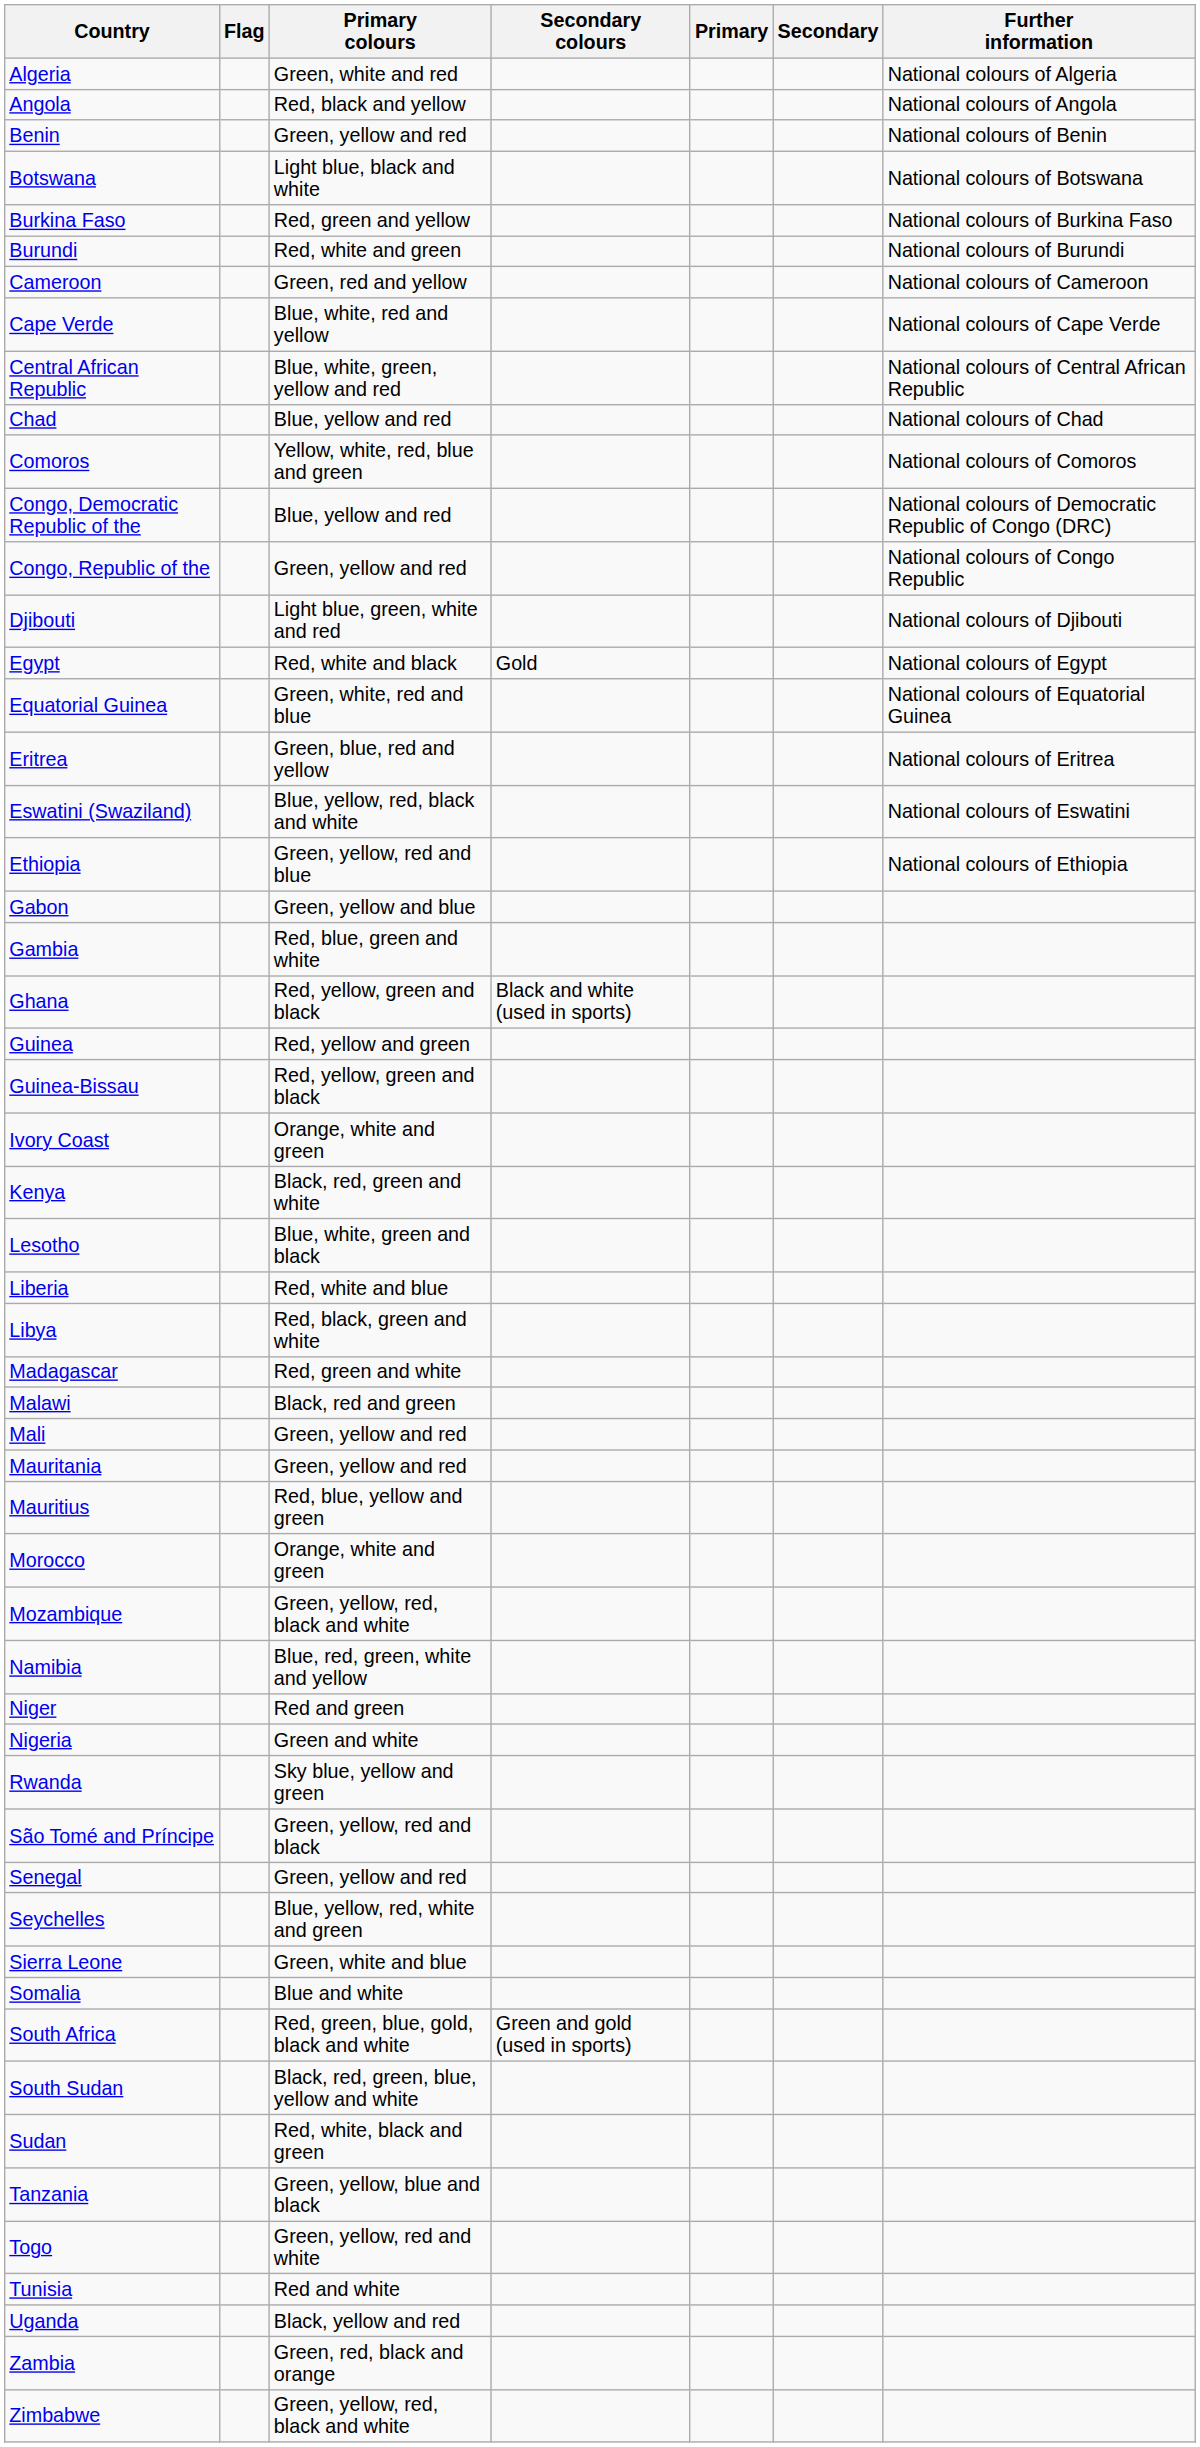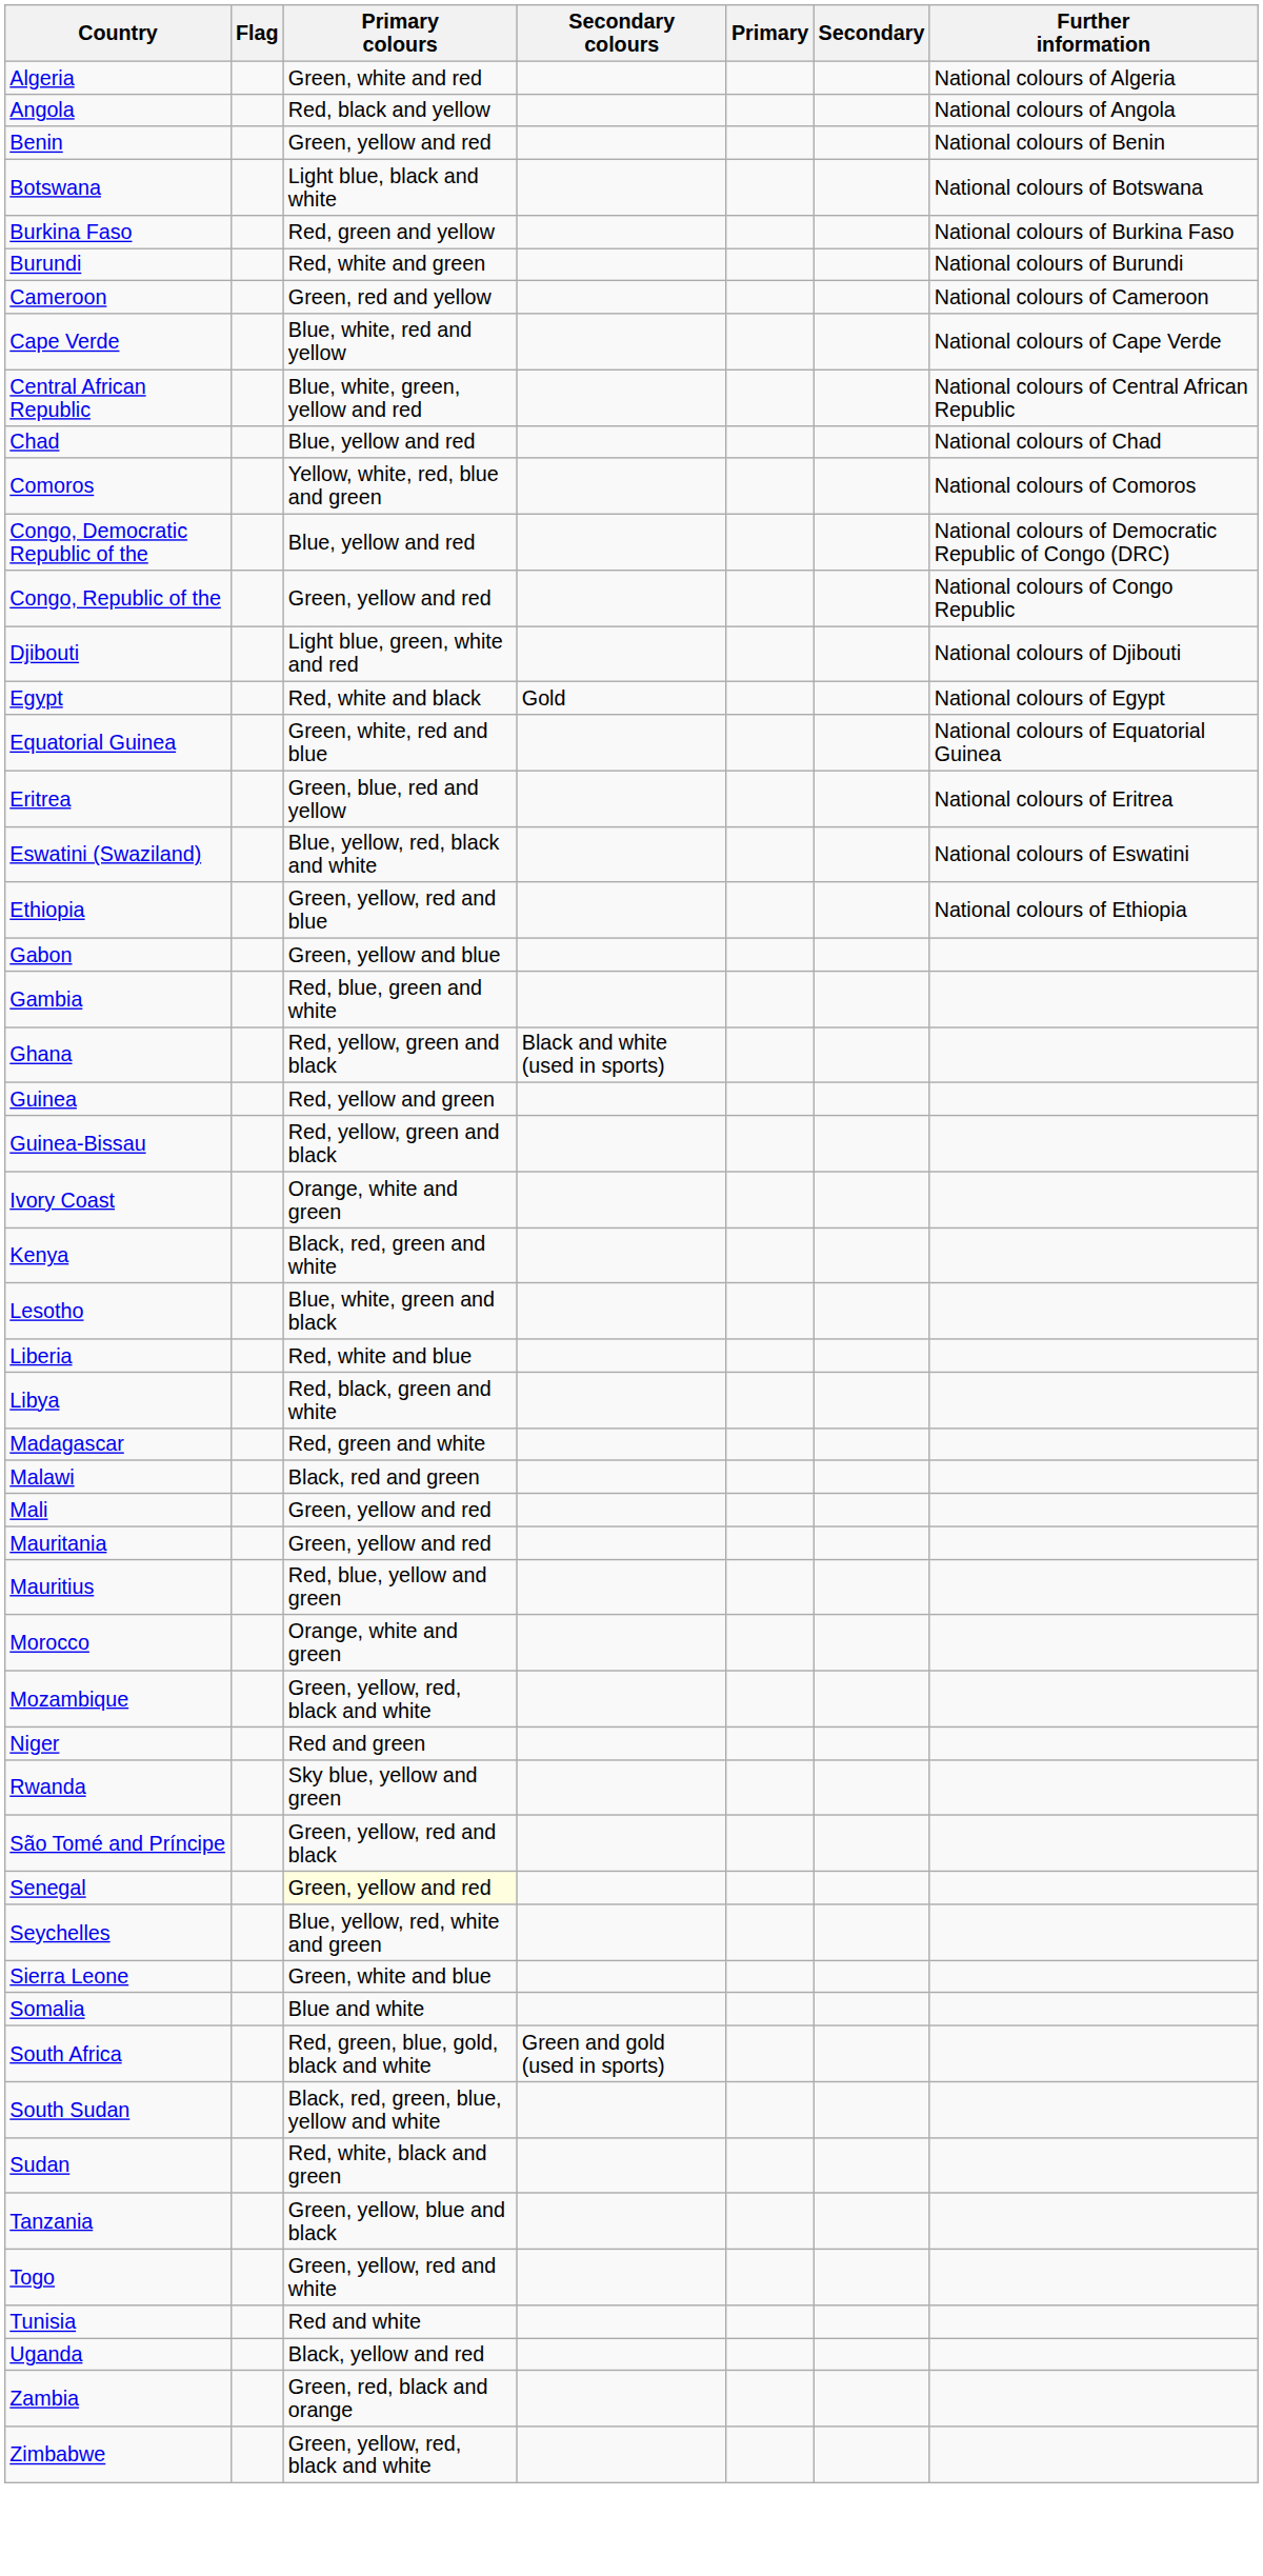 <table class="wikitable sortable" style="font-size:90%">
 <tr>
 <th style="width:150px">Country</th>
 <th class="unsortable">Flag</th>
 <th>Primary<br>colours</th>
 <th>Secondary<br>colours</th>
 <th>Primary</th>
 <th>Secondary</th>
 <th>Further<br>information</th>
 </tr>
 <tr>
 <td><a href='#'>Algeria</a></td>
 <td style="text-align:center"></td>
 <td>Green, white and red</td>
 <td></td>
 <td></td>
 <td></td>
 <td>National colours of Algeria</td>
 </tr>
 <tr>
 <td><a href='#'>Angola</a></td>
 <td style="text-align:center"></td>
 <td>Red, black and yellow</td>
 <td></td>
 <td></td>
 <td></td>
 <td>National colours of Angola</td>
 </tr>
 <tr>
 <td><a href='#'>Benin</a></td>
 <td style="text-align:center"></td>
 <td>Green, yellow and red</td>
 <td></td>
 <td></td>
 <td></td>
 <td>National colours of Benin</td>
 </tr>
 <tr>
 <td><a href='#'>Botswana</a></td>
 <td style="text-align:center"></td>
 <td>Light blue, black and white</td>
 <td></td>
 <td></td>
 <td></td>
 <td>National colours of Botswana</td>
 </tr>
 <tr>
 <td><a href='#'>Burkina Faso</a></td>
 <td style="text-align:center"></td>
 <td>Red, green and yellow</td>
 <td></td>
 <td></td>
 <td></td>
 <td>National colours of Burkina Faso</td>
 </tr>
 <tr>
 <td><a href='#'>Burundi</a></td>
 <td style="text-align:center"></td>
 <td>Red, white and green</td>
 <td></td>
 <td></td>
 <td></td>
 <td>National colours of Burundi</td>
 </tr>
 <tr>
 <td><a href='#'>Cameroon</a></td>
 <td style="text-align:center"></td>
 <td>Green, red and yellow</td>
 <td></td>
 <td></td>
 <td></td>
 <td>National colours of Cameroon</td>
 </tr>
 <tr>
 <td><a href='#'>Cape Verde</a></td>
 <td style="text-align:center"></td>
 <td>Blue, white, red and yellow</td>
 <td></td>
 <td></td>
 <td></td>
 <td>National colours of Cape Verde</td>
 </tr>
 <tr>
 <td><a href='#'>Central African Republic</a></td>
 <td style="text-align:center"></td>
 <td>Blue, white, green, yellow and red</td>
 <td></td>
 <td><br></td>
 <td></td>
 <td>National colours of Central African Republic</td>
 </tr>
 <tr>
 <td><a href='#'>Chad</a></td>
 <td style="text-align:center"></td>
 <td>Blue, yellow and red</td>
 <td></td>
 <td></td>
 <td></td>
 <td>National colours of Chad</td>
 </tr>
 <tr>
 <td><a href='#'>Comoros</a></td>
 <td style="text-align:center"></td>
 <td>Yellow, white, red, blue and green</td>
 <td></td>
 <td><br></td>
 <td></td>
 <td>National colours of Comoros</td>
 </tr>
 <tr>
 <td><a href='#'>Congo, Democratic Republic of the</a></td>
 <td style="text-align:center"></td>
 <td>Blue, yellow and red</td>
 <td></td>
 <td></td>
 <td></td>
 <td>National colours of Democratic Republic of Congo (DRC)</td>
 </tr>
 <tr>
 <td><a href='#'>Congo, Republic of the</a></td>
 <td style="text-align:center"></td>
 <td>Green, yellow and red</td>
 <td></td>
 <td></td>
 <td></td>
 <td>National colours of Congo Republic</td>
 </tr>
 <tr>
 <td><a href='#'>Djibouti</a></td>
 <td style="text-align:center"></td>
 <td>Light blue, green, white and red</td>
 <td></td>
 <td></td>
 <td></td>
 <td>National colours of Djibouti</td>
 </tr>
 <tr>
 <td><a href='#'>Egypt</a></td>
 <td style="text-align:center"></td>
 <td>Red, white and black</td>
 <td>Gold</td>
 <td></td>
 <td></td>
 <td>National colours of Egypt</td>
 </tr>
 <tr>
 <td><a href='#'>Equatorial Guinea</a></td>
 <td style="text-align:center"></td>
 <td>Green, white, red and blue</td>
 <td></td>
 <td></td>
 <td></td>
 <td>National colours of Equatorial Guinea</td>
 </tr>
 <tr>
 <td><a href='#'>Eritrea</a></td>
 <td style="text-align:center"></td>
 <td>Green, blue, red and yellow</td>
 <td></td>
 <td></td>
 <td></td>
 <td>National colours of Eritrea</td>
 </tr>
 <tr>
 <td><a href='#'>Eswatini (Swaziland)</a></td>
 <td style="text-align:center"></td>
 <td>Blue, yellow, red, black and white</td>
 <td></td>
 <td><br></td>
 <td></td>
 <td>National colours of Eswatini</td>
 </tr>
 <tr>
 <td><a href='#'>Ethiopia</a></td>
 <td style="text-align:center"></td>
 <td>Green, yellow, red and blue</td>
 <td></td>
 <td></td>
 <td></td>
 <td>National colours of Ethiopia</td>
 </tr>
 <tr>
 <td><a href='#'>Gabon</a></td>
 <td style="text-align:center"></td>
 <td>Green, yellow and blue</td>
 <td></td>
 <td></td>
 <td></td>
 <td></td>
 </tr>
 <tr>
 <td><a href='#'>Gambia</a></td>
 <td style="text-align:center"></td>
 <td>Red, blue, green and white</td>
 <td></td>
 <td></td>
 <td></td>
 <td></td>
 </tr>
 <tr>
 <td><a href='#'>Ghana</a></td>
 <td style="text-align:center"></td>
 <td>Red, yellow, green and black</td>
 <td>Black and white (used in sports)</td>
 <td></td>
 <td></td>
 <td></td>
 </tr>
 <tr>
 <td><a href='#'>Guinea</a></td>
 <td style="text-align:center"></td>
 <td>Red, yellow and green</td>
 <td></td>
 <td></td>
 <td></td>
 <td></td>
 </tr>
 <tr>
 <td><a href='#'>Guinea-Bissau</a></td>
 <td style="text-align:center"></td>
 <td>Red, yellow, green and black</td>
 <td></td>
 <td></td>
 <td></td>
 <td></td>
 </tr>
 <tr>
 <td><a href='#'>Ivory Coast</a></td>
 <td style="text-align:center"></td>
 <td>Orange, white and green</td>
 <td></td>
 <td></td>
 <td></td>
 <td></td>
 </tr>
 <tr>
 <td><a href='#'>Kenya</a></td>
 <td style="text-align:center"></td>
 <td>Black, red, green and white</td>
 <td></td>
 <td></td>
 <td></td>
 <td></td>
 </tr>
 <tr>
 <td><a href='#'>Lesotho</a></td>
 <td style="text-align:center"></td>
 <td>Blue, white, green and black</td>
 <td></td>
 <td></td>
 <td></td>
 <td></td>
 </tr>
 <tr>
 <td><a href='#'>Liberia</a></td>
 <td style="text-align:center"></td>
 <td>Red, white and blue</td>
 <td></td>
 <td></td>
 <td></td>
 <td></td>
 </tr>
 <tr>
 <td><a href='#'>Libya</a></td>
 <td style="text-align:center"></td>
 <td>Red, black, green and white</td>
 <td></td>
 <td></td>
 <td></td>
 <td></td>
 </tr>
 <tr>
 <td><a href='#'>Madagascar</a></td>
 <td style="text-align:center"></td>
 <td>Red, green and white</td>
 <td></td>
 <td></td>
 <td></td>
 <td></td>
 </tr>
 <tr>
 <td><a href='#'>Malawi</a></td>
 <td style="text-align:center"></td>
 <td>Black, red and green</td>
 <td></td>
 <td></td>
 <td></td>
 <td></td>
 </tr>
 <tr>
 <td><a href='#'>Mali</a></td>
 <td style="text-align:center"></td>
 <td>Green, yellow and red</td>
 <td></td>
 <td></td>
 <td></td>
 <td></td>
 </tr>
 <tr>
 <td><a href='#'>Mauritania</a></td>
 <td style="text-align:center"></td>
 <td>Green, yellow and red</td>
 <td></td>
 <td></td>
 <td></td>
 <td></td>
 </tr>
 <tr>
 <td><a href='#'>Mauritius</a></td>
 <td style="text-align:center"></td>
 <td>Red, blue, yellow and green</td>
 <td></td>
 <td></td>
 <td></td>
 <td></td>
 </tr>
 <tr>
 <td><a href='#'>Morocco</a></td>
 <td style="text-align:center"></td>
 <td>Orange, white and green</td>
 <td></td>
 <td></td>
 <td></td>
 <td></td>
 </tr>
 <tr>
 <td><a href='#'>Mozambique</a></td>
 <td style="text-align:center"></td>
 <td>Green, yellow, red, black and white</td>
 <td></td>
 <td><br></td>
 <td></td>
 <td></td>
 </tr>
 <tr>
-<td><a href='#'>Namibia</a></td>
-<td style="text-align:center"></td>
-<td>Blue, red, green, white and yellow</td>
-<td></td>
-<td><br></td>
-<td></td>
-<td></td>
-</tr>
-<tr>
 <td><a href='#'>Niger</a></td>
 <td style="text-align:center"></td>
 <td>Red and green</td>
-<td></td>
-<td></td>
-<td></td>
-<td></td>
-</tr>
-<tr>
-<td><a href='#'>Nigeria</a></td>
-<td style="text-align:center"></td>
-<td>Green and white</td>
 <td></td>
 <td></td>
 <td></td>
 <td></td>
 </tr>
 <tr>
 <td><a href='#'>Rwanda</a></td>
 <td style="text-align:center"></td>
 <td>Sky blue, yellow and green</td>
 <td></td>
 <td></td>
 <td></td>
 <td></td>
 </tr>
 <tr>
 <td><a href='#'>São Tomé and Príncipe</a></td>
 <td style="text-align:center"></td>
 <td>Green, yellow, red and black</td>
 <td></td>
 <td></td>
 <td></td>
 <td></td>
 </tr>
 <tr>
 <td><a href='#'>Senegal</a></td>
 <td style="text-align:center"></td>
-<td>Green, yellow and red</td>
+<td style="background: lightyellow;">Green, yellow and red</td>
 <td></td>
 <td></td>
 <td></td>
 <td></td>
 </tr>
 <tr>
 <td><a href='#'>Seychelles</a></td>
 <td style="text-align:center"></td>
 <td>Blue, yellow, red, white and green</td>
 <td></td>
 <td><br></td>
 <td></td>
 <td></td>
 </tr>
 <tr>
 <td><a href='#'>Sierra Leone</a></td>
 <td style="text-align:center"></td>
 <td>Green, white and blue</td>
 <td></td>
 <td></td>
 <td></td>
 <td></td>
 </tr>
 <tr>
 <td><a href='#'>Somalia</a></td>
 <td style="text-align:center"></td>
 <td>Blue and white</td>
 <td></td>
 <td></td>
 <td></td>
 <td></td>
 </tr>
 <tr>
 <td><a href='#'>South Africa</a></td>
 <td style="text-align:center"></td>
 <td>Red, green, blue, gold, black and white</td>
 <td>Green and gold (used in sports)</td>
 <td><br></td>
 <td></td>
 <td></td>
 </tr>
 <tr>
 <td><a href='#'>South Sudan</a></td>
 <td style="text-align:center"></td>
 <td>Black, red, green, blue, yellow and white</td>
 <td></td>
 <td><br></td>
 <td></td>
 <td></td>
 </tr>
 <tr>
 <td><a href='#'>Sudan</a></td>
 <td style="text-align:center"></td>
 <td>Red, white, black and green</td>
 <td></td>
 <td></td>
 <td></td>
 <td></td>
 </tr>
 <tr>
 <td><a href='#'>Tanzania</a></td>
 <td style="text-align:center"></td>
 <td>Green, yellow, blue and black</td>
 <td></td>
 <td></td>
 <td></td>
 <td></td>
 </tr>
 <tr>
 <td><a href='#'>Togo</a></td>
 <td style="text-align:center"></td>
 <td>Green, yellow, red and white</td>
 <td></td>
 <td></td>
 <td></td>
 <td></td>
 </tr>
 <tr>
 <td><a href='#'>Tunisia</a></td>
 <td style="text-align:center"></td>
 <td>Red and white</td>
 <td></td>
 <td></td>
 <td></td>
 <td></td>
 </tr>
 <tr>
 <td><a href='#'>Uganda</a></td>
 <td style="text-align:center"></td>
 <td>Black, yellow and red</td>
 <td></td>
 <td></td>
 <td></td>
 <td></td>
 </tr>
 <tr>
 <td><a href='#'>Zambia</a></td>
 <td style="text-align:center"></td>
 <td>Green, red, black and orange</td>
 <td></td>
 <td></td>
 <td></td>
 <td></td>
 </tr>
 <tr>
 <td><a href='#'>Zimbabwe</a></td>
 <td style="text-align:center"></td>
 <td>Green, yellow, red, black and white</td>
 <td></td>
 <td><br></td>
 <td></td>
 <td></td>
 </tr>
 </table>
